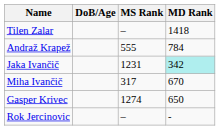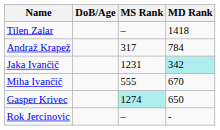 <table class="wikitable" style="text-align: left; font-size:95%;">
 <tr>
 <th>Name</th>
 <th>DoB/Age</th>
 <th>MS Rank</th>
 <th>MD Rank</th>
 </tr>
 <tr>
 <td><a href='#'>Tilen Zalar</a></td>
 <td></td>
 <td>–</td>
 <td>1418</td>
 </tr>
 <tr>
 <td><a href='#'>Andraž Krapež</a></td>
 <td></td>
-<td>555</td>
+<td>317</td>
 <td>784</td>
 </tr>
 <tr>
 <td><a href='#'>Jaka Ivančič</a></td>
 <td></td>
 <td>1231</td>
 <td style="background: paleturquoise;">342</td>
 </tr>
 <tr>
 <td><a href='#'>Miha Ivančič</a></td>
 <td></td>
-<td>317</td>
+<td>555</td>
 <td>670</td>
 </tr>
 <tr>
 <td><a href='#'>Gasper Krivec</a></td>
 <td></td>
-<td>1274</td>
+<td style="background: paleturquoise;">1274</td>
 <td>650</td>
 </tr>
 <tr>
 <td><a href='#'>Rok Jercinovic</a></td>
 <td></td>
 <td>–</td>
 <td>-</td>
 </tr>
 </table>
